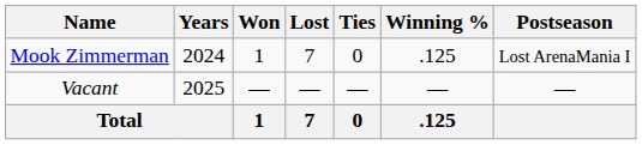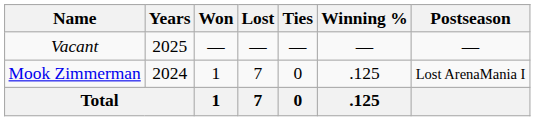 <table class="wikitable sortable" style="text-align:center">
 <tr>
 <th>Name</th>
 <th>Years</th>
 <th>Won</th>
 <th>Lost</th>
 <th>Ties</th>
 <th>Winning %</th>
 <th>Postseason</th>
 </tr>
 <tr>
+<td style="text-align:center"><em>Vacant</em></td>
+<td>2025</td>
+<td>—</td>
+<td>—</td>
+<td>—</td>
+<td>—</td>
+<td>—</td>
+</tr>
+<tr>
 <td style="text-align:center"><a href='#'>Mook Zimmerman</a></td>
 <td>2024</td>
 <td>1</td>
 <td>7</td>
 <td>0</td>
 <td>.125</td>
 <td><small>Lost ArenaMania I</small></td>
-</tr>
-<tr>
-<td style="text-align:center"><em>Vacant</em></td>
-<td>2025</td>
-<td>—</td>
-<td>—</td>
-<td>—</td>
-<td>—</td>
-<td>—</td>
 </tr>
 <tr>
 <th colspan="2">Total</th>
 <th>1</th>
 <th>7</th>
 <th>0</th>
 <th>.125</th>
 <th></th>
 </tr>
 </table>
